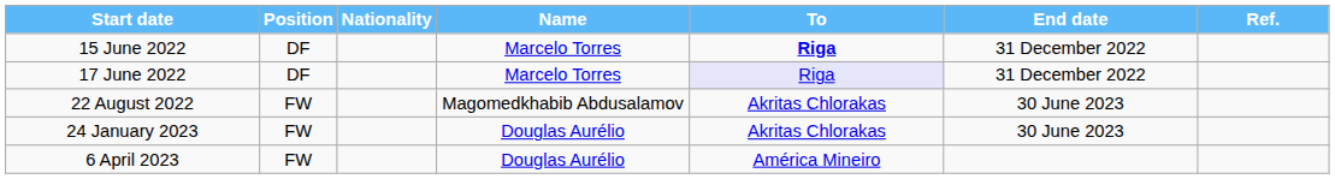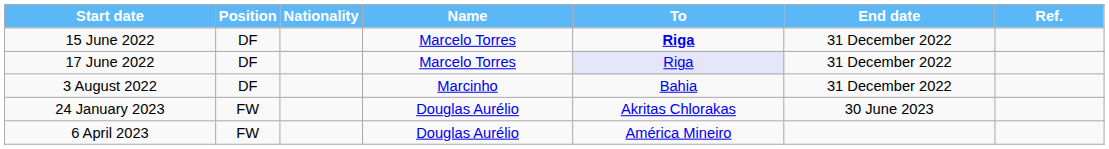 <table class="wikitable"  style="text-align:center; font-size:90%; ">
 <tr>
 <th style="background:#5BB8F8; color:white; width:200px;">Start date</th>
 <th style="background:#5BB8F8; color:white; width:50px;">Position</th>
 <th style="background:#5BB8F8; color:white; width:50px;">Nationality</th>
 <th style="background:#5BB8F8; color:white; width:200px;">Name</th>
 <th style="background:#5BB8F8; color:white; width:200px;">To</th>
 <th style="background:#5BB8F8; color:white; width:200px;">End date</th>
 <th style="background:#5BB8F8; color:white; width:100px;">Ref.</th>
 </tr>
 <tr>
 <td>15 June 2022</td>
 <td>DF</td>
 <td></td>
 <td><a href='#'>Marcelo Torres</a></td>
 <td><strong><a href='#'>Riga</a></strong></td>
 <td>31 December 2022</td>
 <td></td>
 </tr>
 <tr>
 <td>17 June 2022</td>
 <td>DF</td>
 <td></td>
 <td><a href='#'>Marcelo Torres</a></td>
 <td style="background: lavender;"><a href='#'>Riga</a></td>
 <td>31 December 2022</td>
 <td></td>
 </tr>
 <tr>
-<td>22 August 2022</td>
-<td>FW</td>
+<td>3 August 2022</td>
+<td>DF</td>
 <td></td>
-<td>Magomedkhabib Abdusalamov</td>
-<td><a href='#'>Akritas Chlorakas</a></td>
-<td>30 June 2023</td>
+<td><a href='#'>Marcinho</a></td>
+<td><a href='#'>Bahia</a></td>
+<td>31 December 2022</td>
 <td></td>
 </tr>
 <tr>
 <td>24 January 2023</td>
 <td>FW</td>
 <td></td>
 <td><a href='#'>Douglas Aurélio</a></td>
 <td><a href='#'>Akritas Chlorakas</a></td>
 <td>30 June 2023</td>
 <td></td>
 </tr>
 <tr>
 <td>6 April 2023</td>
 <td>FW</td>
 <td></td>
 <td><a href='#'>Douglas Aurélio</a></td>
 <td><a href='#'>América Mineiro</a></td>
 <td></td>
 <td></td>
 </tr>
 </table>
